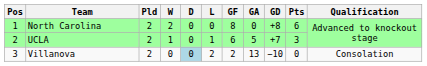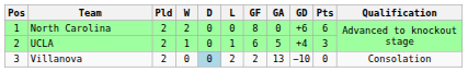 <table class="wikitable" style="text-align:center; margin: 1em auto">
 <tr>
 <th style=width:2em>Pos</th>
 <th style=width:13em>Team</th>
 <th style=width:2em>Pld</th>
 <th style=width:2em>W</th>
 <th style=width:2em>D</th>
 <th style=width:2em>L</th>
 <th style=width:2em>GF</th>
 <th style=width:2em>GA</th>
 <th style=width:2em>GD</th>
 <th style=width:2em>Pts</th>
 <th style=width:13em>Qualification</th>
 </tr>
 <tr bgcolor="#9eff9e">
 <td>1</td>
 <td style="text-align:left">North Carolina</td>
 <td>2</td>
 <td>2</td>
 <td>0</td>
 <td>0</td>
 <td>8</td>
 <td>0</td>
-<td>+8<strong></strong></td>
+<td>+6<strong></strong></td>
 <td>6</td>
 <td rowspan="2">Advanced to knockout stage</td>
 </tr>
 <tr bgcolor="#9eff9e">
 <td>2</td>
 <td style="text-align:left">UCLA</td>
 <td>2</td>
 <td>1</td>
 <td>0</td>
 <td>1</td>
 <td>6</td>
 <td>5</td>
-<td>+7</td>
+<td>+4</td>
 <td>3</td>
 </tr>
 <tr>
 <td>3</td>
 <td style="text-align:left">Villanova</td>
 <td>2</td>
 <td>0</td>
 <td style="background: lightblue;">0</td>
 <td>2</td>
 <td>2</td>
 <td>13</td>
 <td>−10<strong></strong></td>
 <td>0</td>
 <td>Consolation</td>
 </tr>
 </table>
